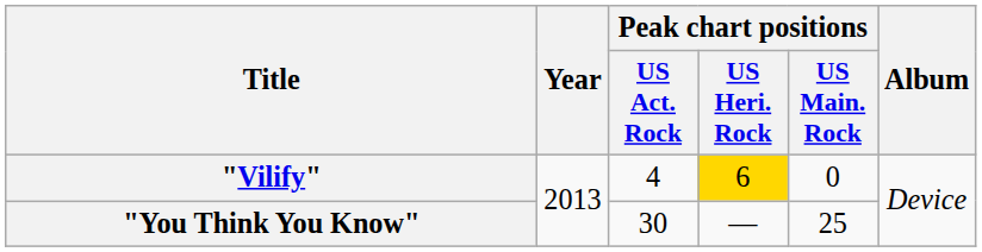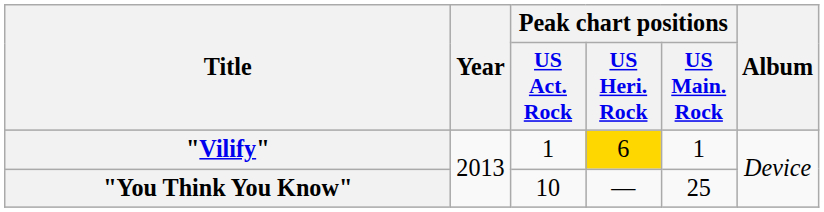 <table class="wikitable plainrowheaders" style="text-align:center;">
 <tr>
 <th scope="col" rowspan="2" style="width:18em;">Title</th>
 <th scope="col" rowspan="2">Year</th>
 <th scope="col" colspan="3">Peak chart positions</th>
 <th scope="col" rowspan="2">Album</th>
 </tr>
 <tr>
 <th scope="col" style="width:3em;font-size:90%;"><a href='#'>US<br>Act. Rock</a><br></th>
 <th scope="col" style="width:3em;font-size:90%;"><a href='#'>US<br>Heri. Rock</a><br></th>
 <th scope="col" style="width:3em;font-size:90%;"><a href='#'>US<br>Main. Rock</a><br></th>
 </tr>
 <tr>
 <th scope="row">"<a href='#'>Vilify</a>"</th>
 <td rowspan="2">2013</td>
-<td>4</td>
+<td>1</td>
 <td style="background: gold;">6</td>
-<td>0</td>
+<td>1</td>
 <td rowspan="2"><em>Device</em></td>
 </tr>
 <tr>
 <th scope="row">"You Think You Know"</th>
-<td>30</td>
+<td>10</td>
 <td>—</td>
 <td>25</td>
 </tr>
 </table>
